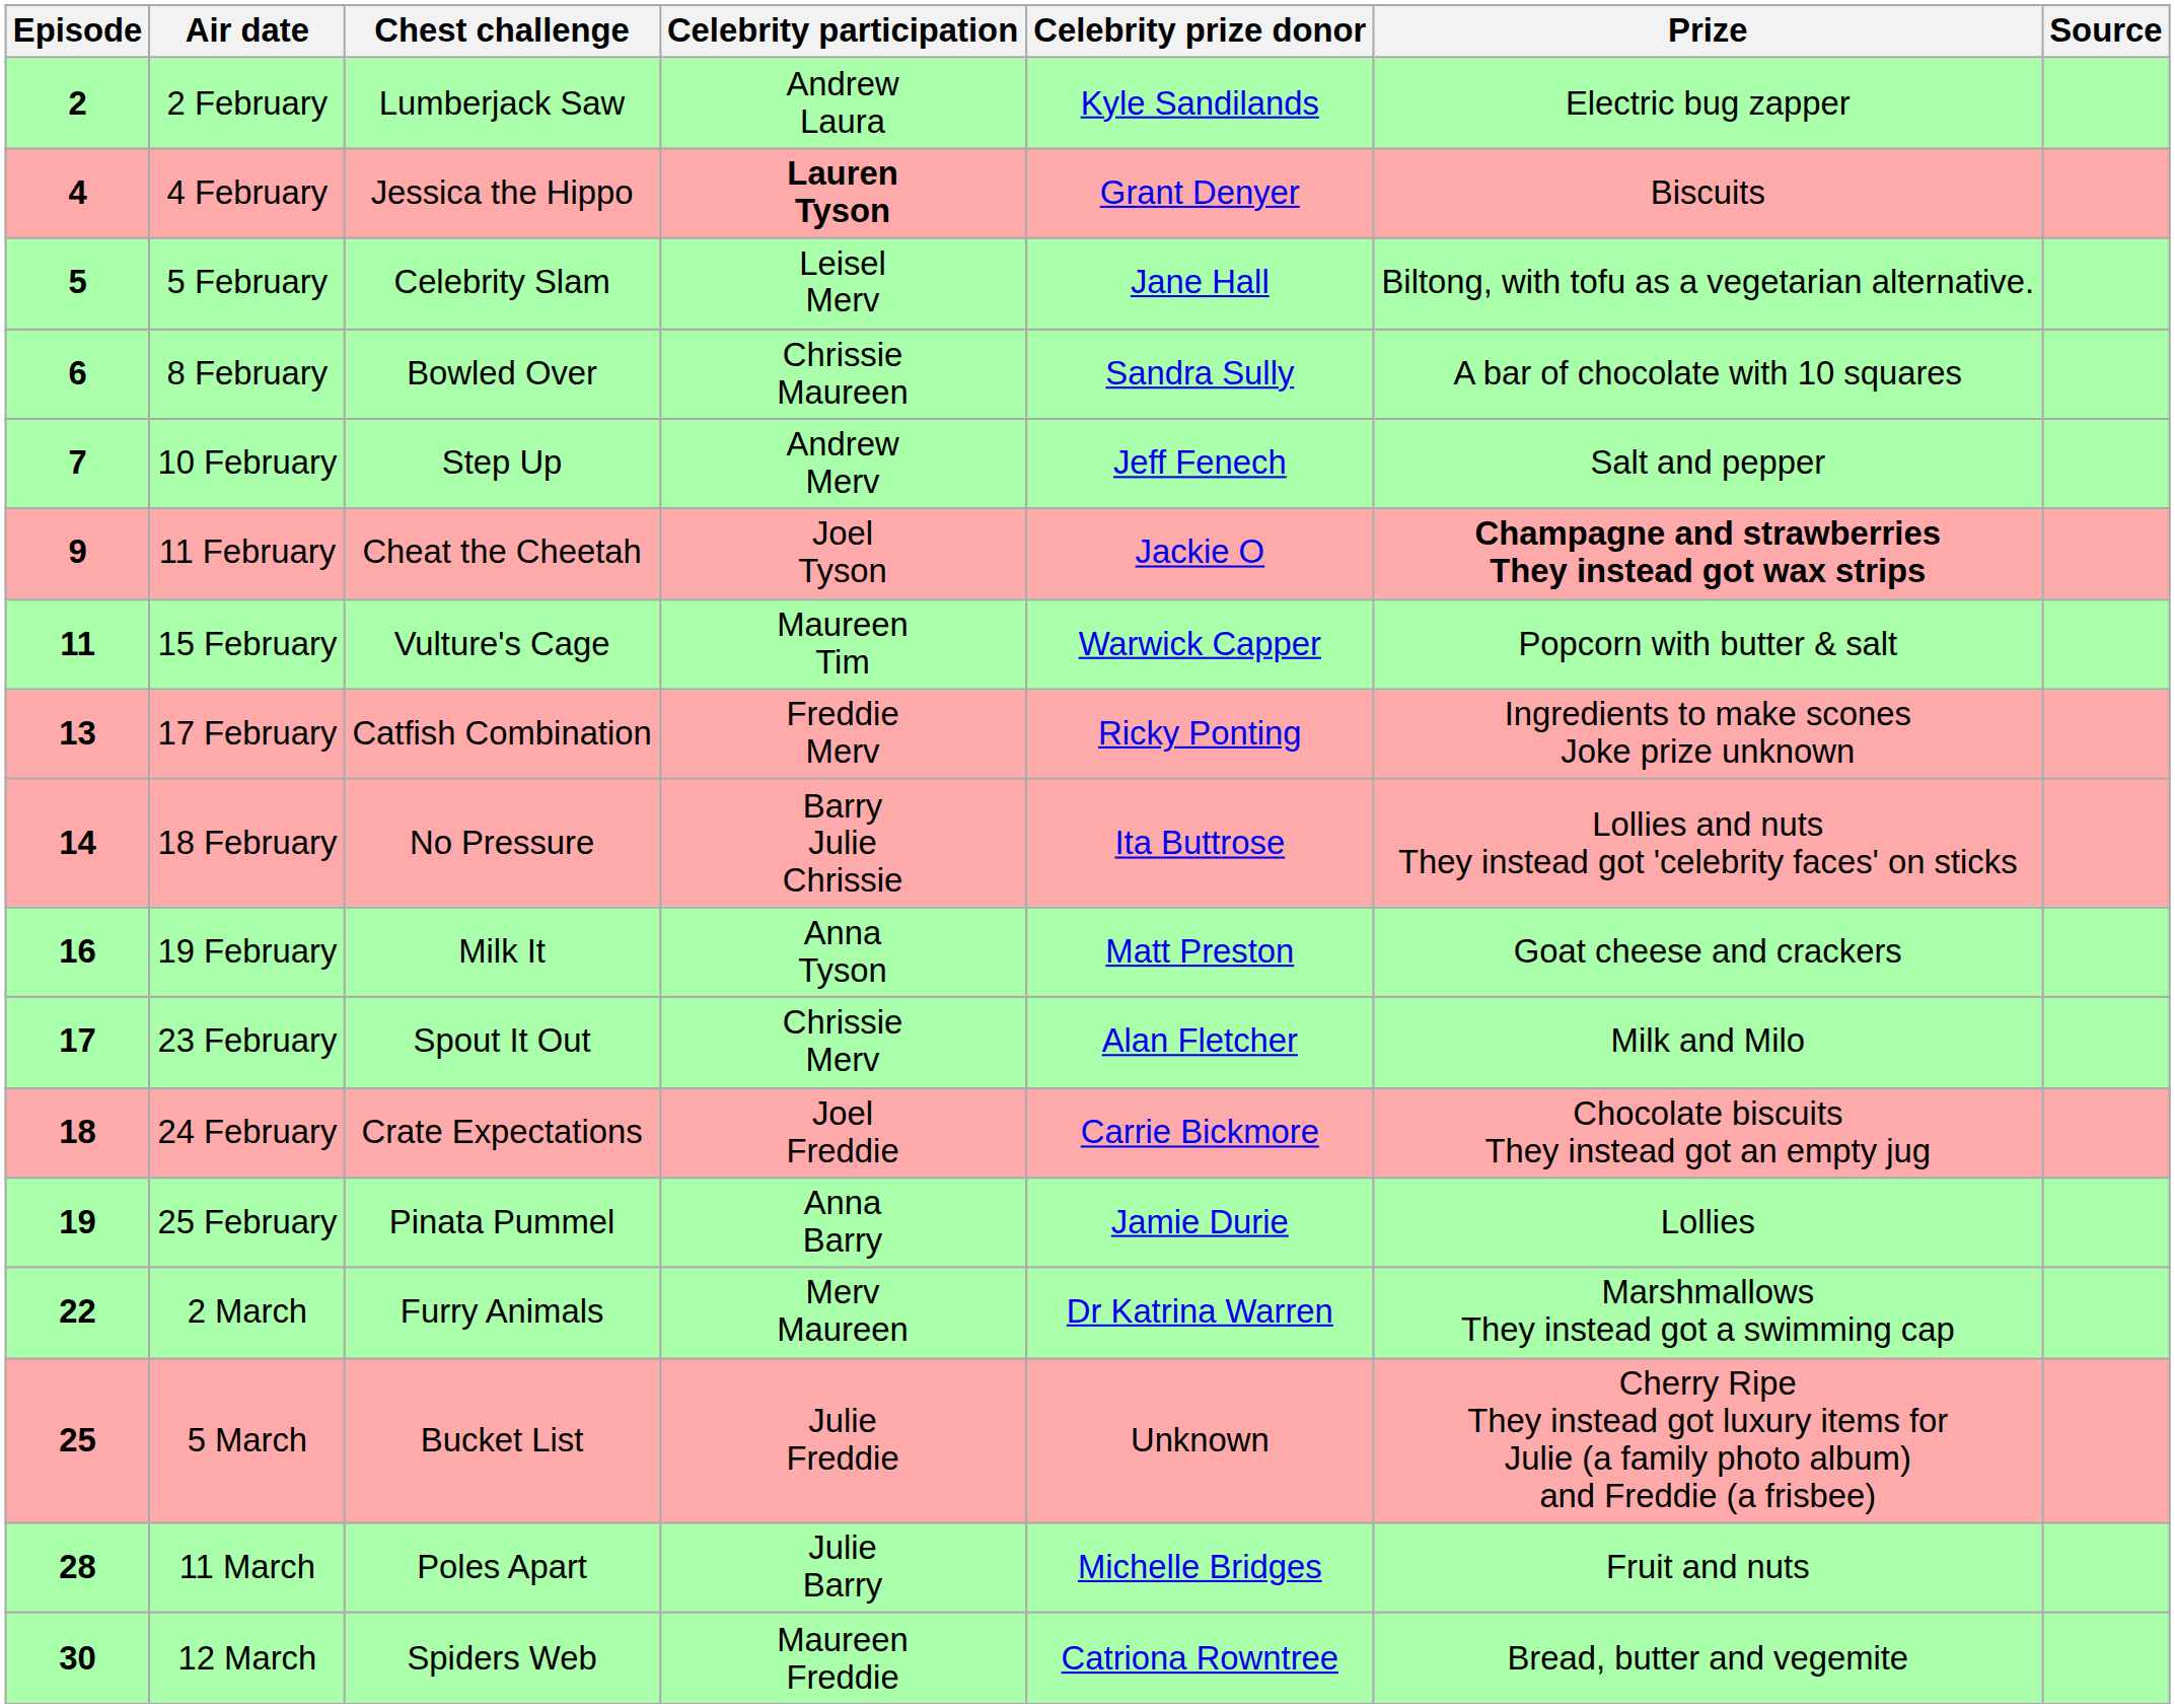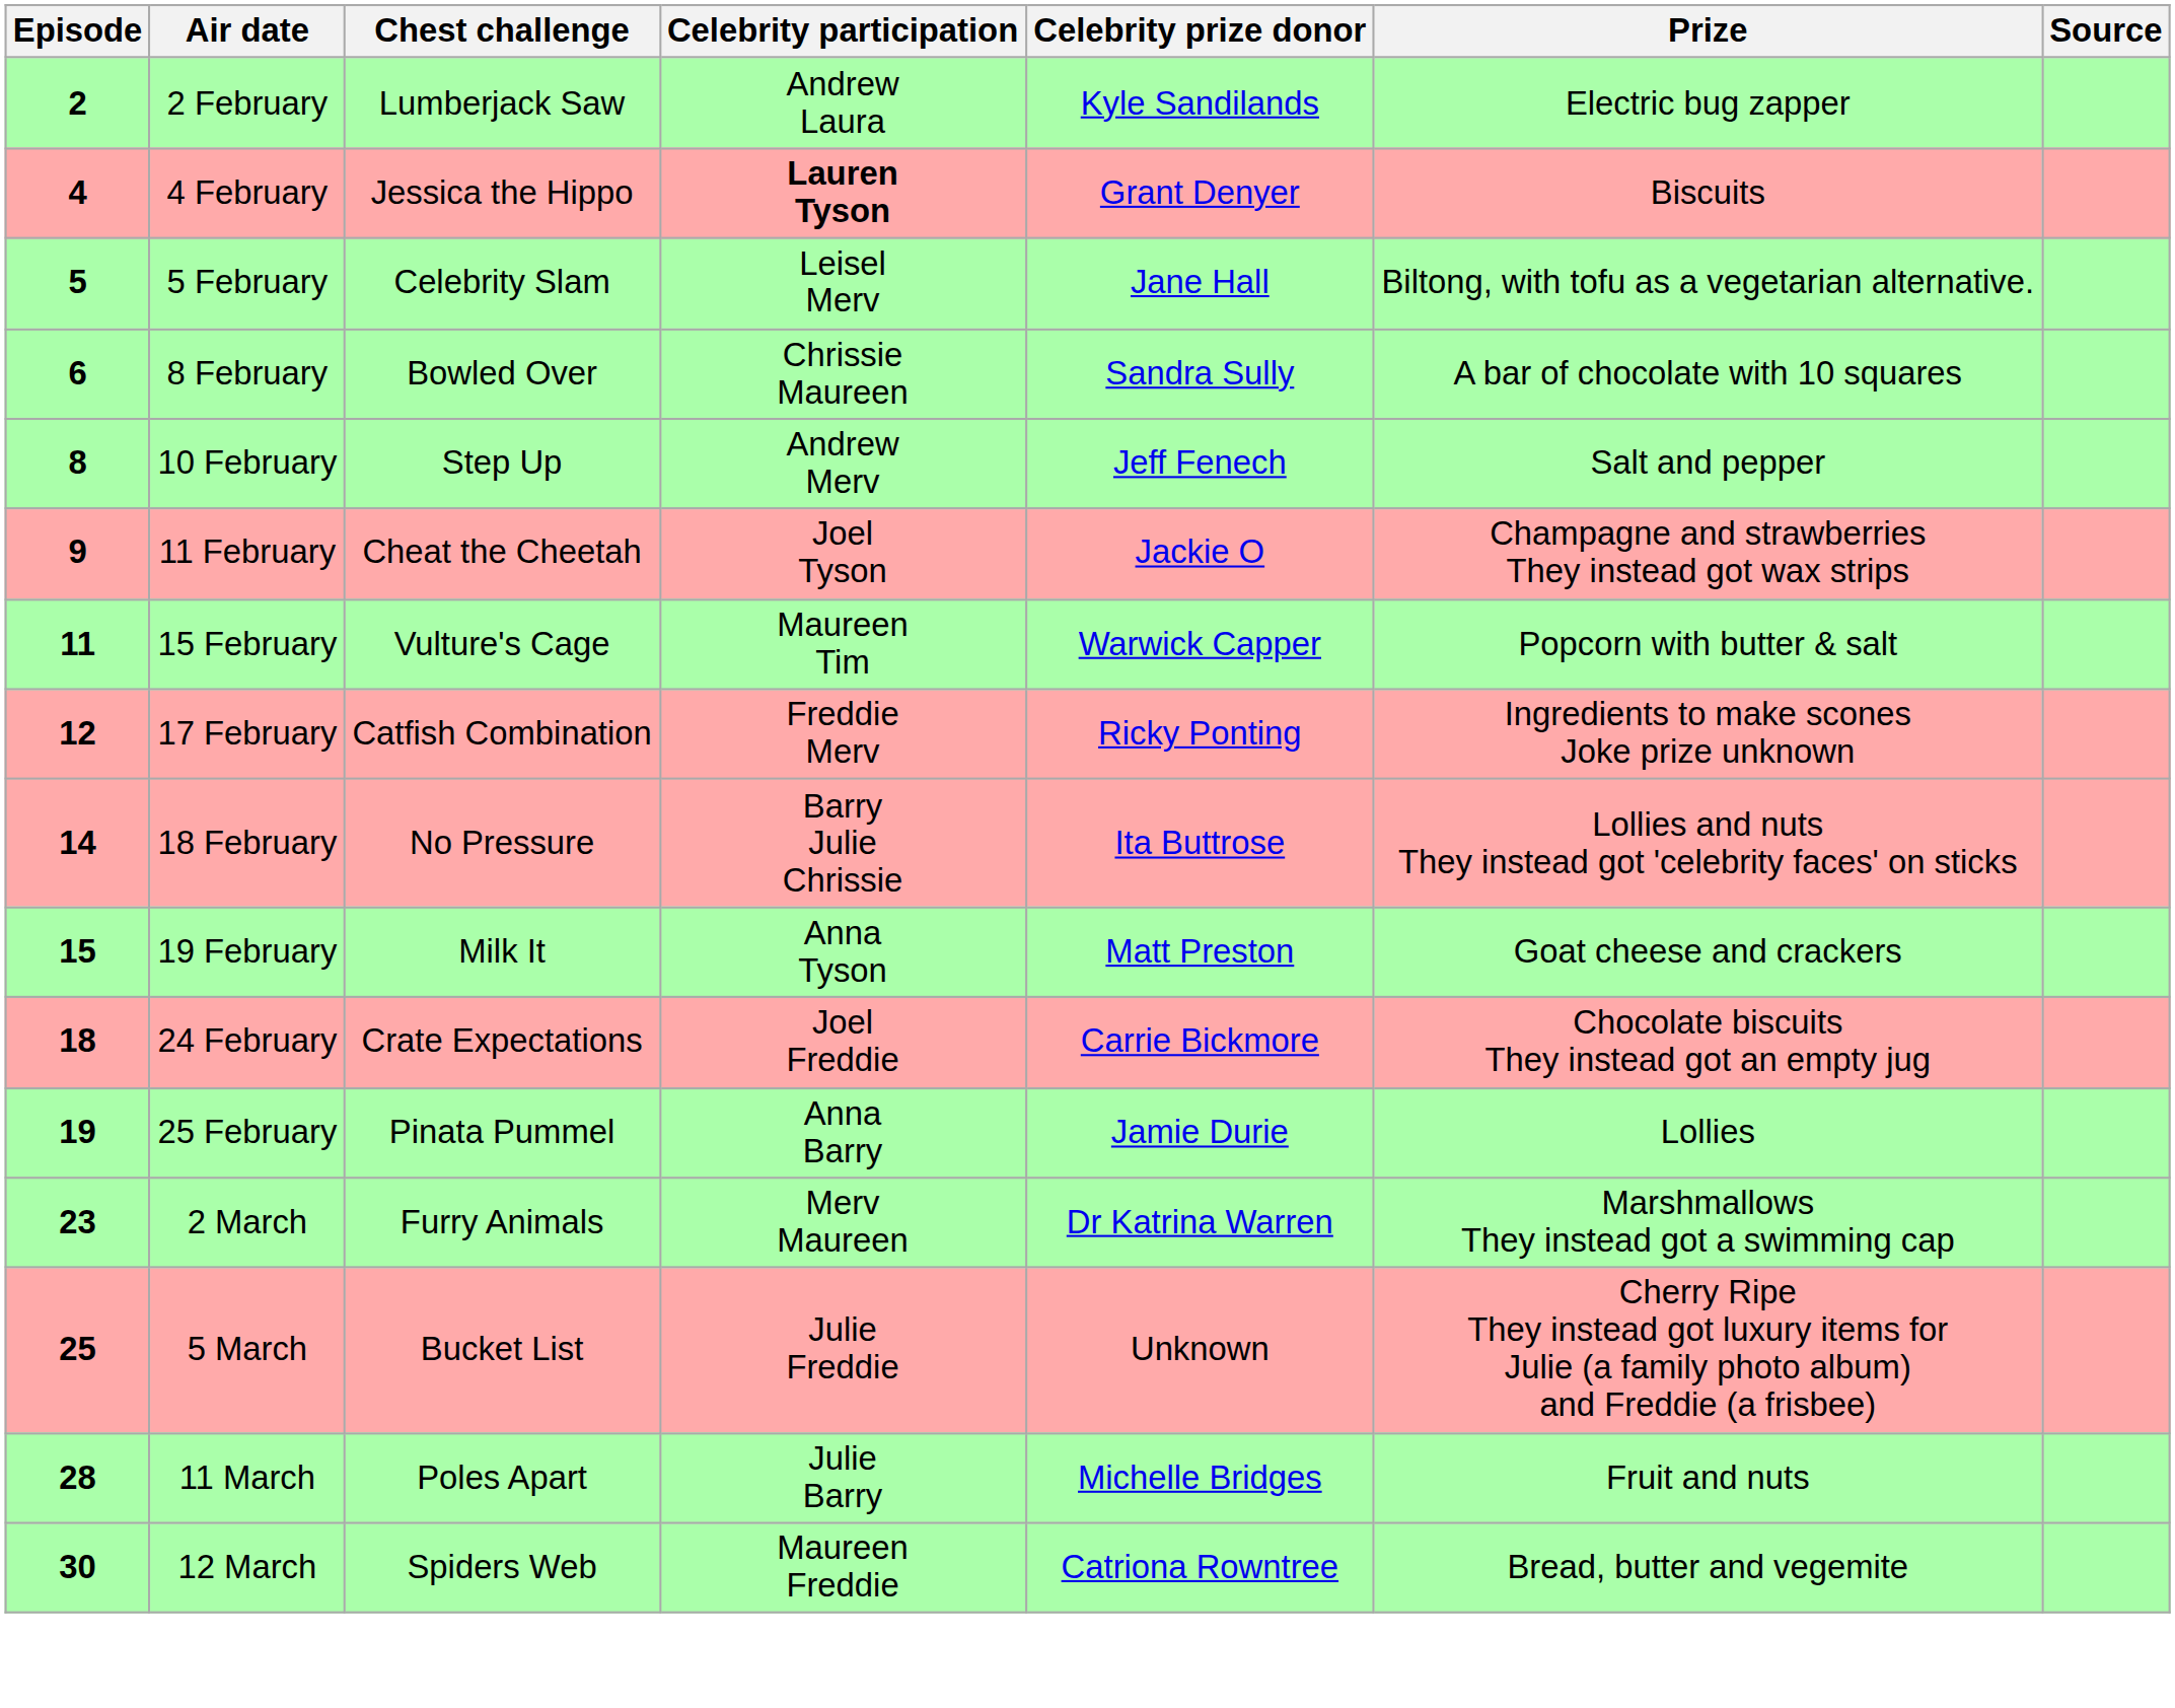 <table class="wikitable" style="margin:auto; text-align:center;">
 <tr>
 <th>Episode</th>
 <th>Air date</th>
 <th>Chest challenge</th>
 <th>Celebrity participation</th>
 <th>Celebrity prize donor</th>
 <th>Prize</th>
 <th>Source</th>
 </tr>
 <tr style="background:#afa;">
 <td><strong>2</strong></td>
 <td>2 February</td>
 <td>Lumberjack Saw</td>
 <td>Andrew<br>Laura</td>
 <td><a href='#'>Kyle Sandilands</a></td>
 <td>Electric bug zapper</td>
 <td></td>
 </tr>
 <tr style="background:#faa;">
 <td><strong>4</strong></td>
 <td>4 February</td>
 <td>Jessica the Hippo</td>
 <td><strong>Lauren<br>Tyson</strong></td>
 <td><a href='#'>Grant Denyer</a></td>
 <td>Biscuits</td>
 <td></td>
 </tr>
 <tr style="background:#afa;">
 <td><strong>5</strong></td>
 <td>5 February</td>
 <td>Celebrity Slam</td>
 <td>Leisel<br>Merv</td>
 <td><a href='#'>Jane Hall</a></td>
 <td>Biltong, with tofu as a vegetarian alternative.</td>
 <td></td>
 </tr>
 <tr style="background:#afa;">
 <td><strong>6</strong></td>
 <td>8 February</td>
 <td>Bowled Over</td>
 <td>Chrissie<br>Maureen</td>
 <td><a href='#'>Sandra Sully</a></td>
 <td>A bar of chocolate with 10 squares</td>
 <td></td>
 </tr>
 <tr style="background:#afa;">
-<td><strong>7</strong></td>
+<td><strong>8</strong></td>
 <td>10 February</td>
 <td>Step Up</td>
 <td>Andrew<br>Merv</td>
 <td><a href='#'>Jeff Fenech</a></td>
 <td>Salt and pepper</td>
 <td></td>
 </tr>
 <tr style="background:#faa;">
 <td><strong>9</strong></td>
 <td>11 February</td>
 <td>Cheat the Cheetah</td>
 <td>Joel<br>Tyson</td>
 <td><a href='#'>Jackie O</a></td>
-<td><strong>Champagne and strawberries<br>They instead got wax strips</strong></td>
+<td>Champagne and strawberries<br>They instead got wax strips</td>
 <td></td>
 </tr>
 <tr style="background:#afa;">
 <td><strong>11</strong></td>
 <td>15 February</td>
 <td>Vulture's Cage</td>
 <td>Maureen<br>Tim</td>
 <td><a href='#'>Warwick Capper</a></td>
 <td>Popcorn with butter & salt</td>
 <td></td>
 </tr>
 <tr style="background:#faa;">
-<td><strong>13</strong></td>
+<td><strong>12</strong></td>
 <td>17 February</td>
 <td>Catfish Combination</td>
 <td>Freddie<br>Merv</td>
 <td><a href='#'>Ricky Ponting</a></td>
 <td>Ingredients to make scones<br>Joke prize unknown</td>
 <td></td>
 </tr>
 <tr style="background:#faa;">
 <td><strong>14</strong></td>
 <td>18 February</td>
 <td>No Pressure</td>
 <td>Barry<br>Julie<br>Chrissie</td>
 <td><a href='#'>Ita Buttrose</a></td>
 <td>Lollies and nuts<br>They instead got 'celebrity faces' on sticks</td>
 <td></td>
 </tr>
 <tr style="background:#afa;">
-<td><strong>16</strong></td>
+<td><strong>15</strong></td>
 <td>19 February</td>
 <td>Milk It</td>
 <td>Anna<br>Tyson</td>
 <td><a href='#'>Matt Preston</a></td>
 <td>Goat cheese and crackers</td>
-<td></td>
-</tr>
-<tr style="background:#afa;">
-<td><strong>17</strong></td>
-<td>23 February</td>
-<td>Spout It Out</td>
-<td>Chrissie<br>Merv</td>
-<td><a href='#'>Alan Fletcher</a></td>
-<td>Milk and Milo</td>
 <td></td>
 </tr>
 <tr style="background:#faa;">
 <td><strong>18</strong></td>
 <td>24 February</td>
 <td>Crate Expectations</td>
 <td>Joel<br>Freddie</td>
 <td><a href='#'>Carrie Bickmore</a></td>
 <td>Chocolate biscuits<br>They instead got an empty jug</td>
 <td></td>
 </tr>
 <tr style="background:#afa;">
 <td><strong>19</strong></td>
 <td>25 February</td>
 <td>Pinata Pummel</td>
 <td>Anna<br>Barry</td>
 <td><a href='#'>Jamie Durie</a></td>
 <td>Lollies</td>
 <td></td>
 </tr>
 <tr style="background:#afa;">
-<td><strong>22</strong></td>
+<td><strong>23</strong></td>
 <td>2 March</td>
 <td>Furry Animals</td>
 <td>Merv<br>Maureen</td>
 <td><a href='#'>Dr Katrina Warren</a></td>
 <td>Marshmallows<br>They instead got a swimming cap</td>
 <td></td>
 </tr>
 <tr style="background:#faa;">
 <td><strong>25</strong></td>
 <td>5 March</td>
 <td>Bucket List</td>
 <td>Julie<br>Freddie</td>
 <td>Unknown</td>
 <td>Cherry Ripe<br>They instead got luxury items for <br>Julie (a family photo album) <br>and Freddie (a frisbee)</td>
 <td></td>
 </tr>
 <tr style="background:#afa;">
 <td><strong>28</strong></td>
 <td>11 March</td>
 <td>Poles Apart</td>
 <td>Julie<br>Barry</td>
 <td><a href='#'>Michelle Bridges</a></td>
 <td>Fruit and nuts</td>
 <td></td>
 </tr>
 <tr style="background:#afa;">
 <td><strong>30</strong></td>
 <td>12 March</td>
 <td>Spiders Web</td>
 <td>Maureen<br>Freddie</td>
 <td><a href='#'>Catriona Rowntree</a></td>
 <td>Bread, butter and vegemite</td>
 <td></td>
 </tr>
 </table>
